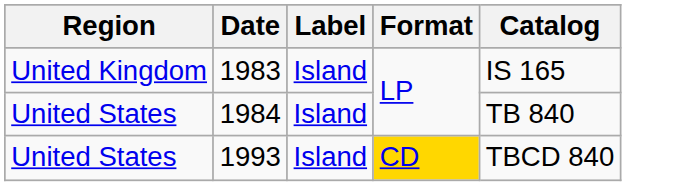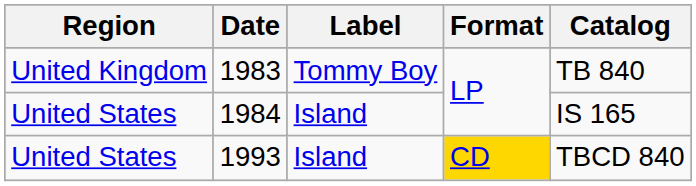 <table class="wikitable">
 <tr>
 <th>Region</th>
 <th>Date</th>
 <th>Label</th>
 <th>Format</th>
 <th>Catalog</th>
 </tr>
 <tr>
 <td><a href='#'>United Kingdom</a></td>
 <td>1983</td>
-<td><a href='#'>Island</a></td>
+<td><a href='#'>Tommy Boy</a></td>
 <td rowspan="2"><a href='#'>LP</a></td>
-<td>IS 165</td>
+<td>TB 840</td>
 </tr>
 <tr>
 <td><a href='#'>United States</a></td>
 <td>1984</td>
 <td><a href='#'>Island</a></td>
-<td>TB 840</td>
+<td>IS 165</td>
 </tr>
 <tr>
 <td><a href='#'>United States</a></td>
 <td>1993</td>
 <td><a href='#'>Island</a></td>
 <td style="background: gold;"><a href='#'>CD</a></td>
 <td>TBCD 840</td>
 </tr>
 </table>
